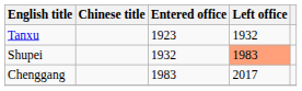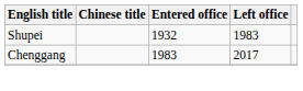 <table class="wikitable">
 <tr>
 <th>English title</th>
 <th>Chinese title</th>
 <th>Entered office</th>
 <th>Left office</th>
 <th></th>
 </tr>
 <tr>
-<td><a href='#'>Tanxu</a></td>
-<td></td>
-<td>1923</td>
-<td>1932</td>
-<td></td>
-</tr>
-<tr>
 <td>Shupei</td>
 <td></td>
 <td>1932</td>
-<td style="background: lightsalmon;">1983</td>
+<td>1983</td>
 <td></td>
 </tr>
 <tr>
 <td>Chenggang</td>
 <td></td>
 <td>1983</td>
 <td>2017</td>
 <td></td>
 </tr>
 <tr>
 </tr>
 </table>
